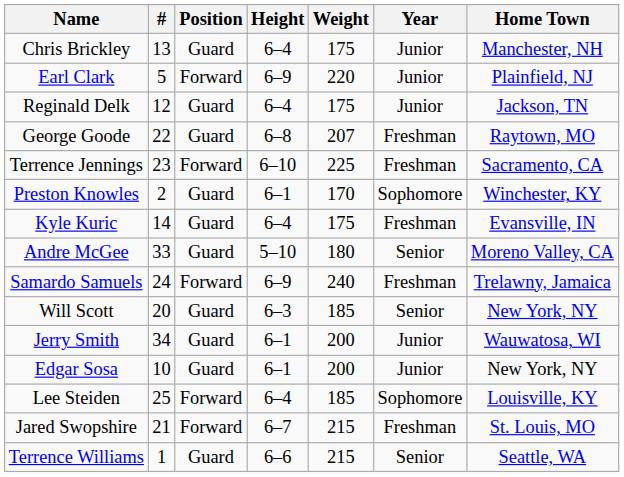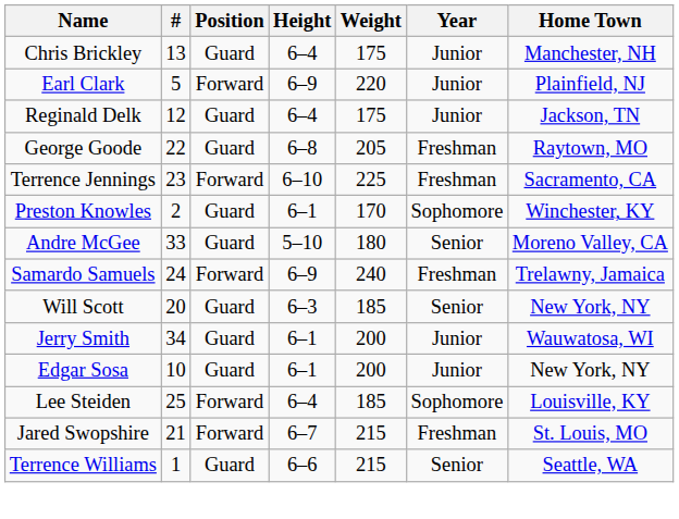 <table class="wikitable" style="text-align: center;">
 <tr>
 <th>Name</th>
 <th>#</th>
 <th>Position</th>
 <th>Height</th>
 <th>Weight</th>
 <th>Year</th>
 <th>Home Town</th>
 </tr>
 <tr>
 <td>Chris Brickley</td>
 <td>13</td>
 <td>Guard</td>
 <td>6–4</td>
 <td>175</td>
 <td>Junior</td>
 <td><a href='#'>Manchester, NH</a></td>
 </tr>
 <tr>
 <td><a href='#'>Earl Clark</a></td>
 <td>5</td>
 <td>Forward</td>
 <td>6–9</td>
 <td>220</td>
 <td>Junior</td>
 <td><a href='#'>Plainfield, NJ</a></td>
 </tr>
 <tr>
 <td>Reginald Delk</td>
 <td>12</td>
 <td>Guard</td>
 <td>6–4</td>
 <td>175</td>
 <td>Junior</td>
 <td><a href='#'>Jackson, TN</a></td>
 </tr>
 <tr>
 <td>George Goode</td>
 <td>22</td>
 <td>Guard</td>
 <td>6–8</td>
-<td>207</td>
+<td>205</td>
 <td>Freshman</td>
 <td><a href='#'>Raytown, MO</a></td>
 </tr>
 <tr>
 <td>Terrence Jennings</td>
 <td>23</td>
 <td>Forward</td>
 <td>6–10</td>
 <td>225</td>
 <td>Freshman</td>
 <td><a href='#'>Sacramento, CA</a></td>
 </tr>
 <tr>
 <td><a href='#'>Preston Knowles</a></td>
 <td>2</td>
 <td>Guard</td>
 <td>6–1</td>
 <td>170</td>
 <td>Sophomore</td>
 <td><a href='#'>Winchester, KY</a></td>
-</tr>
-<tr>
-<td><a href='#'>Kyle Kuric</a></td>
-<td>14</td>
-<td>Guard</td>
-<td>6–4</td>
-<td>175</td>
-<td>Freshman</td>
-<td><a href='#'>Evansville, IN</a></td>
 </tr>
 <tr>
 <td><a href='#'>Andre McGee</a></td>
 <td>33</td>
 <td>Guard</td>
 <td>5–10</td>
 <td>180</td>
 <td>Senior</td>
 <td><a href='#'>Moreno Valley, CA</a></td>
 </tr>
 <tr>
 <td><a href='#'>Samardo Samuels</a></td>
 <td>24</td>
 <td>Forward</td>
 <td>6–9</td>
 <td>240</td>
 <td>Freshman</td>
 <td><a href='#'>Trelawny, Jamaica</a></td>
 </tr>
 <tr>
 <td>Will Scott</td>
 <td>20</td>
 <td>Guard</td>
 <td>6–3</td>
 <td>185</td>
 <td>Senior</td>
 <td><a href='#'>New York, NY</a></td>
 </tr>
 <tr>
 <td><a href='#'>Jerry Smith</a></td>
 <td>34</td>
 <td>Guard</td>
 <td>6–1</td>
 <td>200</td>
 <td>Junior</td>
 <td><a href='#'>Wauwatosa, WI</a></td>
 </tr>
 <tr>
 <td><a href='#'>Edgar Sosa</a></td>
 <td>10</td>
 <td>Guard</td>
 <td>6–1</td>
 <td>200</td>
 <td>Junior</td>
 <td>New York, NY</td>
 </tr>
 <tr>
 <td>Lee Steiden</td>
 <td>25</td>
 <td>Forward</td>
 <td>6–4</td>
 <td>185</td>
 <td>Sophomore</td>
 <td><a href='#'>Louisville, KY</a></td>
 </tr>
 <tr>
 <td>Jared Swopshire</td>
 <td>21</td>
 <td>Forward</td>
 <td>6–7</td>
 <td>215</td>
 <td>Freshman</td>
 <td><a href='#'>St. Louis, MO</a></td>
 </tr>
 <tr>
 <td><a href='#'>Terrence Williams</a></td>
 <td>1</td>
 <td>Guard</td>
 <td>6–6</td>
 <td>215</td>
 <td>Senior</td>
 <td><a href='#'>Seattle, WA</a></td>
 </tr>
 </table>
